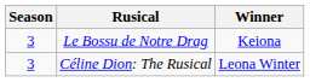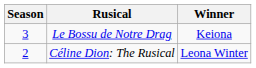 <table class="wikitable sortable" style="text-align:center;">
 <tr>
 <th>Season</th>
 <th>Rusical</th>
 <th>Winner</th>
 </tr>
 <tr>
 <td><a href='#'>3</a></td>
 <td nowrap><em><a href='#'>Le Bossu de Notre Drag</a></em></td>
 <td nowrap><a href='#'>Keiona</a></td>
 </tr>
 <tr>
-<td><a href='#'>3</a></td>
+<td><a href='#'>2</a></td>
 <td nowrap><em><a href='#'>Céline Dion</a>: The Rusical</em></td>
 <td nowrap><a href='#'>Leona Winter</a></td>
 </tr>
 </table>
